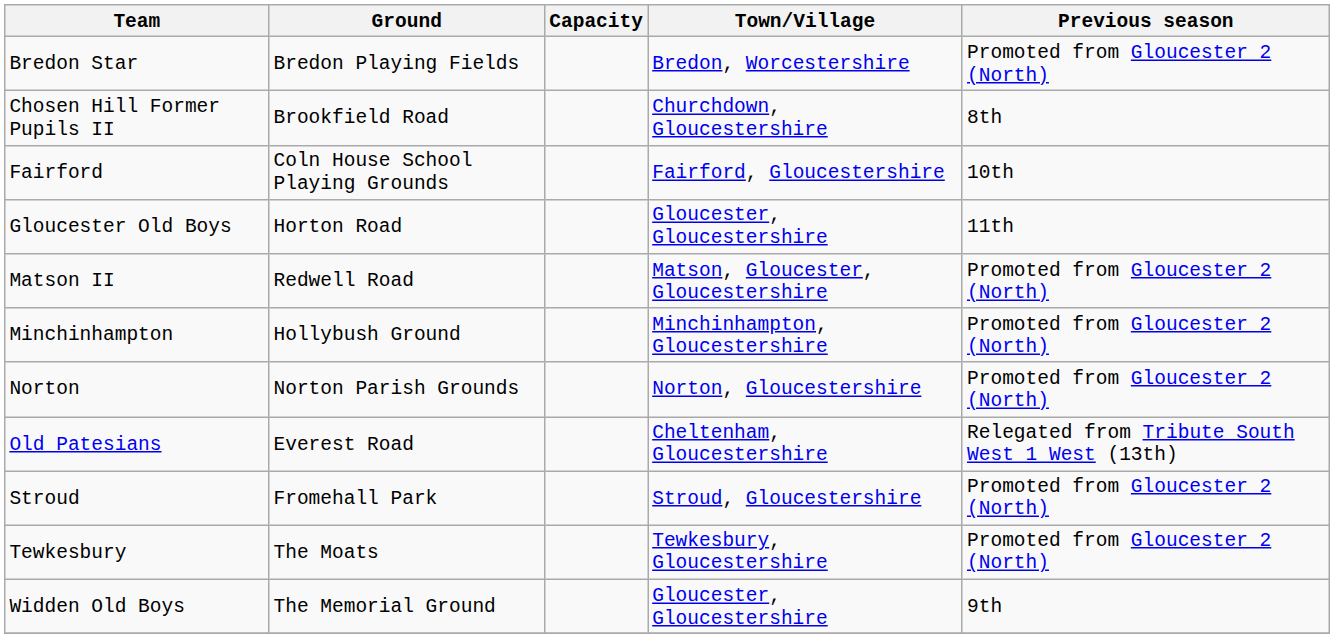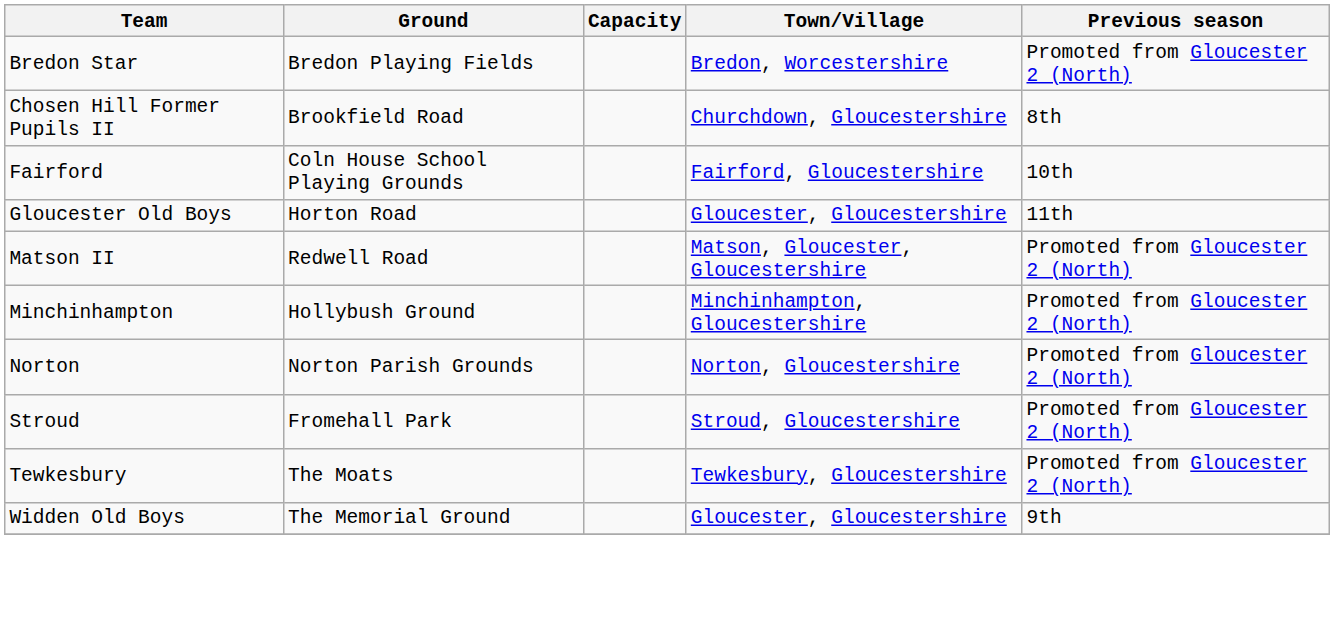 <table class="wikitable sortable" width=100%>
 <tr>
 <th>Team</th>
 <th>Ground</th>
 <th>Capacity</th>
 <th>Town/Village</th>
 <th>Previous season</th>
 </tr>
 <tr>
 <td>Bredon Star</td>
 <td>Bredon Playing Fields</td>
 <td></td>
 <td><a href='#'>Bredon</a>, <a href='#'>Worcestershire</a></td>
 <td>Promoted from <a href='#'>Gloucester 2 (North)</a></td>
 </tr>
 <tr>
 <td>Chosen Hill Former Pupils II</td>
 <td>Brookfield Road</td>
 <td></td>
 <td><a href='#'>Churchdown</a>, <a href='#'>Gloucestershire</a></td>
 <td>8th</td>
 </tr>
 <tr>
 <td>Fairford</td>
 <td>Coln House School Playing Grounds</td>
 <td></td>
 <td><a href='#'>Fairford</a>, <a href='#'>Gloucestershire</a></td>
 <td>10th</td>
 </tr>
 <tr>
 <td>Gloucester Old Boys</td>
 <td>Horton Road</td>
 <td></td>
 <td><a href='#'>Gloucester</a>, <a href='#'>Gloucestershire</a></td>
 <td>11th</td>
 </tr>
 <tr>
 <td>Matson II</td>
 <td>Redwell Road</td>
 <td></td>
 <td><a href='#'>Matson</a>, <a href='#'>Gloucester</a>, <a href='#'>Gloucestershire</a></td>
 <td>Promoted from <a href='#'>Gloucester 2 (North)</a></td>
 </tr>
 <tr>
 <td>Minchinhampton</td>
 <td>Hollybush Ground</td>
 <td></td>
 <td><a href='#'>Minchinhampton</a>, <a href='#'>Gloucestershire</a></td>
 <td>Promoted from <a href='#'>Gloucester 2 (North)</a></td>
 </tr>
 <tr>
 <td>Norton</td>
 <td>Norton Parish Grounds</td>
 <td></td>
 <td><a href='#'>Norton</a>, <a href='#'>Gloucestershire</a></td>
 <td>Promoted from <a href='#'>Gloucester 2 (North)</a></td>
 </tr>
 <tr>
-<td><a href='#'>Old Patesians</a></td>
-<td>Everest Road</td>
-<td></td>
-<td><a href='#'>Cheltenham</a>, <a href='#'>Gloucestershire</a></td>
-<td>Relegated from <a href='#'>Tribute South West 1 West</a> (13th)</td>
-</tr>
-<tr>
 <td>Stroud</td>
 <td>Fromehall Park</td>
 <td></td>
 <td><a href='#'>Stroud</a>, <a href='#'>Gloucestershire</a></td>
 <td>Promoted from <a href='#'>Gloucester 2 (North)</a></td>
 </tr>
 <tr>
 <td>Tewkesbury</td>
 <td>The Moats</td>
 <td></td>
 <td><a href='#'>Tewkesbury</a>, <a href='#'>Gloucestershire</a></td>
 <td>Promoted from <a href='#'>Gloucester 2 (North)</a></td>
 </tr>
 <tr>
 <td>Widden Old Boys</td>
 <td>The Memorial Ground</td>
 <td></td>
 <td><a href='#'>Gloucester</a>, <a href='#'>Gloucestershire</a></td>
 <td>9th</td>
 </tr>
 <tr>
 </tr>
 </table>
